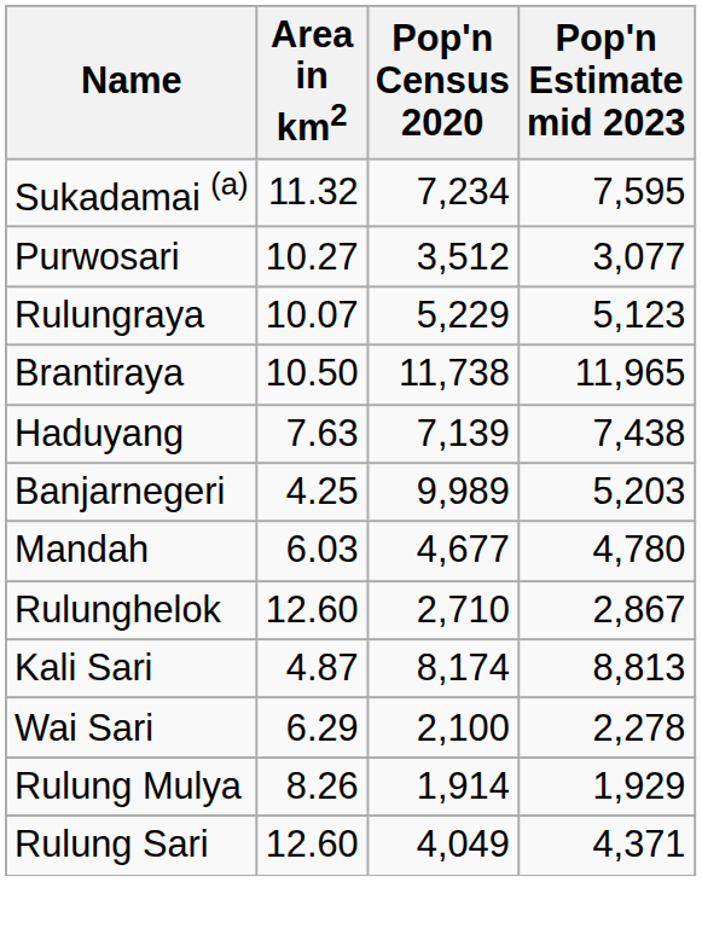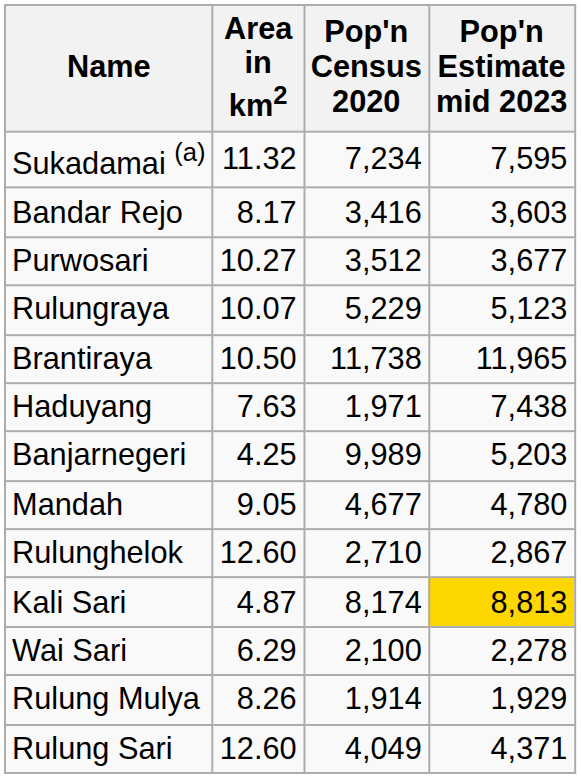 <table class="sortable wikitable">
 <tr>
 <th>Name</th>
 <th>Area <br> in<br>km<sup>2</sup></th>
 <th>Pop'n<br>Census<br>2020</th>
 <th>Pop'n<br>Estimate<br>mid 2023</th>
 </tr>
 <tr>
 <td>Sukadamai <sup>(a)</sup></td>
 <td align="right">11.32</td>
 <td align="right">7,234</td>
 <td align="right">7,595</td>
 </tr>
 <tr>
+<td>Bandar Rejo</td>
+<td align="right">8.17</td>
+<td align="right">3,416</td>
+<td align="right">3,603</td>
+</tr>
+<tr>
 <td>Purwosari</td>
 <td align="right">10.27</td>
 <td align="right">3,512</td>
-<td align="right">3,077</td>
+<td align="right">3,677</td>
 </tr>
 <tr>
 <td>Rulungraya</td>
 <td align="right">10.07</td>
 <td align="right">5,229</td>
 <td align="right">5,123</td>
 </tr>
 <tr>
 <td>Brantiraya</td>
 <td align="right">10.50</td>
 <td align="right">11,738</td>
 <td align="right">11,965</td>
 </tr>
 <tr>
 <td>Haduyang</td>
 <td align="right">7.63</td>
-<td align="right">7,139</td>
+<td align="right">1,971</td>
 <td align="right">7,438</td>
 </tr>
 <tr>
 <td>Banjarnegeri</td>
 <td align="right">4.25</td>
 <td align="right">9,989</td>
 <td align="right">5,203</td>
 </tr>
 <tr>
 <td>Mandah</td>
-<td align="right">6.03</td>
+<td align="right">9.05</td>
 <td align="right">4,677</td>
 <td align="right">4,780</td>
 </tr>
 <tr>
 <td>Rulunghelok</td>
 <td align="right">12.60</td>
 <td align="right">2,710</td>
 <td align="right">2,867</td>
 </tr>
 <tr>
 <td>Kali Sari</td>
 <td align="right">4.87</td>
 <td align="right">8,174</td>
-<td align="right">8,813</td>
+<td align="right" style="background: gold;">8,813</td>
 </tr>
 <tr>
 <td>Wai Sari</td>
 <td align="right">6.29</td>
 <td align="right">2,100</td>
 <td align="right">2,278</td>
 </tr>
 <tr>
 <td>Rulung Mulya</td>
 <td align="right">8.26</td>
 <td align="right">1,914</td>
 <td align="right">1,929</td>
 </tr>
 <tr>
 <td>Rulung Sari</td>
 <td align="right">12.60</td>
 <td align="right">4,049</td>
 <td align="right">4,371</td>
 </tr>
 </table>
